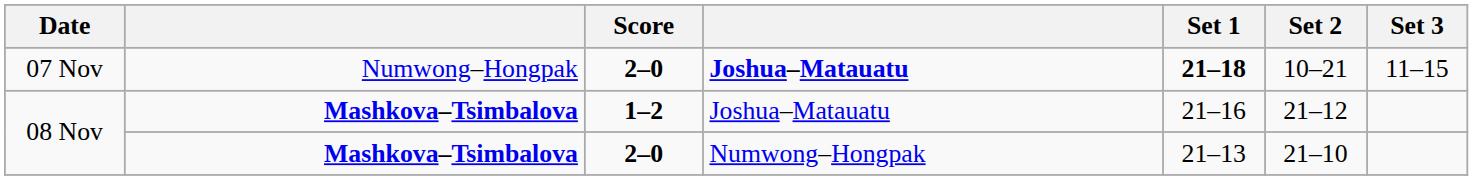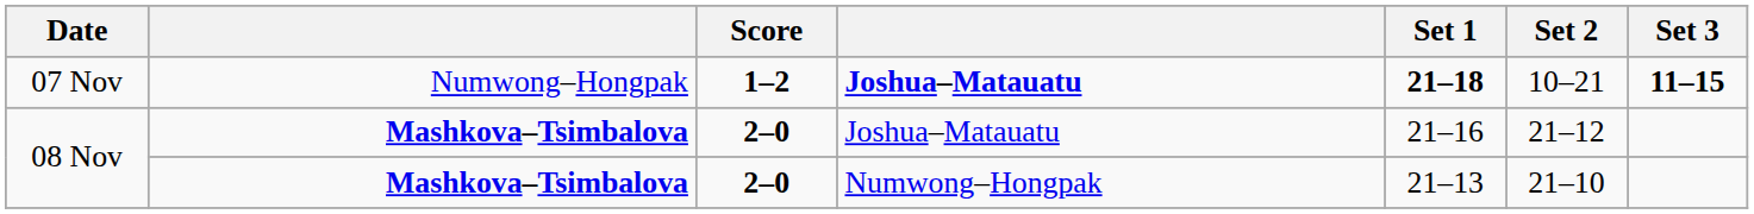 <table class="wikitable" style="text-align: center; font-size:90% ">
 <tr>
 <th width="60">Date</th>
 <th align="right" width="250"></th>
 <th width="60">Score</th>
 <th align="left" width="250"></th>
 <th width="50">Set 1</th>
 <th width="50">Set 2</th>
 <th width="50">Set 3</th>
 </tr>
 <tr>
 <td>07 Nov</td>
 <td align=right><a href='#'>Numwong</a>–<a href='#'>Hongpak</a> </td>
-<td align=center><strong>2–0</strong></td>
+<td align=center><strong>1–2</strong></td>
 <td align=left><strong> <a href='#'>Joshua</a>–<a href='#'>Matauatu</a></strong></td>
 <td><strong>21–18</strong></td>
 <td>10–21</td>
-<td>11–15</td>
+<td><strong>11–15</strong></td>
 </tr>
 <tr>
 <td rowspan=2>08 Nov</td>
 <td align=right><strong><a href='#'>Mashkova</a>–<a href='#'>Tsimbalova</a> </strong></td>
-<td align=center><strong>1–2</strong></td>
+<td align=center><strong>2–0</strong></td>
 <td align=left> <a href='#'>Joshua</a>–<a href='#'>Matauatu</a></td>
 <td>21–16</td>
 <td>21–12</td>
 <td></td>
 </tr>
 <tr>
 <td align=right><strong><a href='#'>Mashkova</a>–<a href='#'>Tsimbalova</a> </strong></td>
 <td align=center><strong>2–0</strong></td>
 <td align=left> <a href='#'>Numwong</a>–<a href='#'>Hongpak</a></td>
 <td>21–13</td>
 <td>21–10</td>
 <td></td>
 </tr>
 </table>
